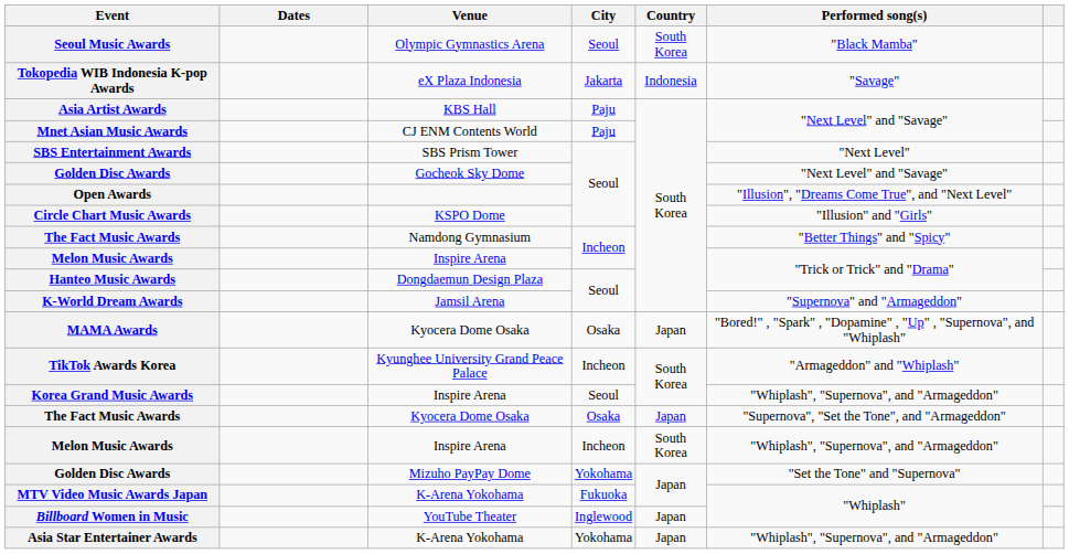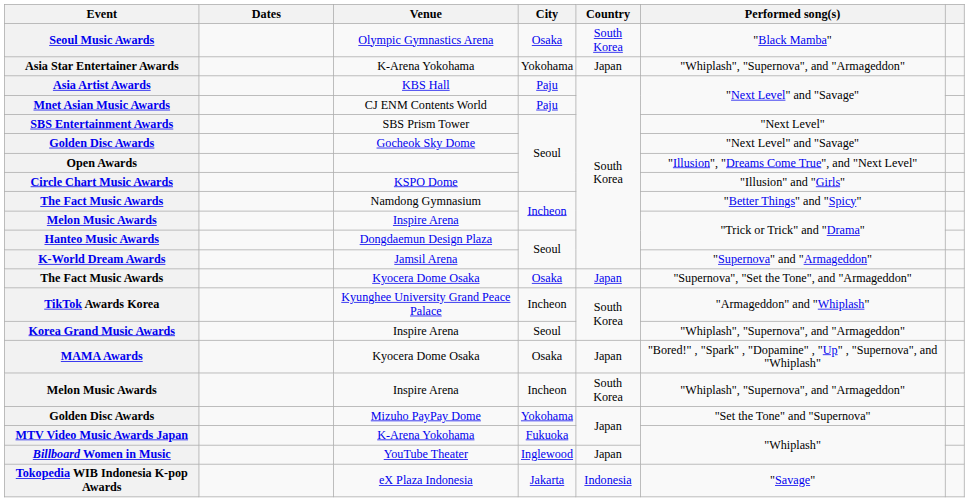 <table class="wikitable sortable plainrowheaders" style="text-align:center;" width=100%>
 <tr>
 <th scope="col">Event</th>
 <th scope="col" width="14%">Dates</th>
 <th scope="col">Venue</th>
 <th scope="col">City</th>
 <th scope="col">Country</th>
 <th scope="col">Performed song(s)</th>
 <th scope="col" width="2%" class="unsortable"></th>
 </tr>
 <tr>
 <th scope="row"><a href='#'>Seoul Music Awards</a></th>
 <td><a href='#'></a></td>
 <td><a href='#'>Olympic Gymnastics Arena</a></td>
-<td><a href='#'>Seoul</a></td>
+<td><a href='#'>Osaka</a></td>
 <td><a href='#'>South Korea</a></td>
 <td>"<a href='#'>Black Mamba</a>"</td>
 <td></td>
 </tr>
 <tr>
-<th scope="row"><a href='#'>Tokopedia</a> WIB Indonesia K-pop Awards</th>
+<th scope="row">Asia Star Entertainer Awards</th>
 <td></td>
-<td><a href='#'>eX Plaza Indonesia</a></td>
-<td><a href='#'>Jakarta</a></td>
-<td><a href='#'>Indonesia</a></td>
-<td>"<a href='#'>Savage</a>"</td>
+<td>K-Arena Yokohama</td>
+<td>Yokohama</td>
+<td>Japan</td>
+<td>"Whiplash", "Supernova", and "Armageddon"</td>
 <td></td>
 </tr>
 <tr>
 <th scope="row"><a href='#'>Asia Artist Awards</a></th>
 <td></td>
 <td><a href='#'>KBS Hall</a></td>
 <td><a href='#'>Paju</a></td>
 <td rowspan="10">South Korea</td>
 <td rowspan="2">"<a href='#'>Next Level</a>" and "Savage"</td>
 <td></td>
 </tr>
 <tr>
 <th scope="row"><a href='#'>Mnet Asian Music Awards</a></th>
 <td><a href='#'></a></td>
 <td>CJ ENM Contents World</td>
 <td><a href='#'>Paju</a></td>
 <td></td>
 </tr>
 <tr>
 <th scope="row"><a href='#'>SBS Entertainment Awards</a></th>
 <td><a href='#'></a></td>
 <td>SBS Prism Tower</td>
 <td rowspan="4">Seoul</td>
 <td>"Next Level"</td>
 <td></td>
 </tr>
 <tr>
 <th scope="row"><a href='#'>Golden Disc Awards</a></th>
 <td><a href='#'></a></td>
 <td><a href='#'>Gocheok Sky Dome</a></td>
 <td>"Next Level" and "Savage"</td>
 <td></td>
 </tr>
 <tr>
 <th scope="row">Open Awards</th>
 <td></td>
 <td></td>
 <td>"<a href='#'>Illusion</a>", "<a href='#'>Dreams Come True</a>", and "Next Level"</td>
 <td></td>
 </tr>
 <tr>
 <th scope="row"><a href='#'>Circle Chart Music Awards</a></th>
 <td><a href='#'></a></td>
 <td><a href='#'>KSPO Dome</a></td>
 <td>"Illusion" and "<a href='#'>Girls</a>"</td>
 <td></td>
 </tr>
 <tr>
 <th scope="row"><a href='#'>The Fact Music Awards</a></th>
 <td></td>
 <td>Namdong Gymnasium</td>
 <td rowspan="2"><a href='#'>Incheon</a></td>
 <td>"<a href='#'>Better Things</a>" and "<a href='#'>Spicy</a>"</td>
 <td></td>
 </tr>
 <tr>
 <th scope="row"><a href='#'>Melon Music Awards</a></th>
 <td><a href='#'></a></td>
 <td><a href='#'>Inspire Arena</a></td>
 <td rowspan="2">"Trick or Trick" and "<a href='#'>Drama</a>"</td>
 <td></td>
 </tr>
 <tr>
 <th scope="row"><a href='#'>Hanteo Music Awards</a></th>
 <td><a href='#'></a></td>
 <td><a href='#'>Dongdaemun Design Plaza</a></td>
 <td rowspan="2">Seoul</td>
 <td></td>
 </tr>
 <tr>
 <th scope="row"><a href='#'>K-World Dream Awards</a></th>
 <td><a href='#'></a></td>
 <td><a href='#'>Jamsil Arena</a></td>
 <td>"<a href='#'>Supernova</a>" and "<a href='#'>Armageddon</a>"</td>
 <td></td>
 </tr>
 <tr>
-<th scope="row"><a href='#'>MAMA Awards</a></th>
-<td><a href='#'></a></td>
-<td>Kyocera Dome Osaka</td>
-<td>Osaka</td>
-<td>Japan</td>
-<td>"Bored!" ,  "Spark" , "Dopamine" , "<a href='#'>Up</a>" , "Supernova", and "Whiplash"</td>
+<th scope="row">The Fact Music Awards</th>
+<td></td>
+<td><a href='#'>Kyocera Dome Osaka</a></td>
+<td><a href='#'>Osaka</a></td>
+<td><a href='#'>Japan</a></td>
+<td>"Supernova", "Set the Tone", and "Armageddon"</td>
 <td></td>
 </tr>
 <tr>
 <th scope="row"><a href='#'>TikTok</a> Awards Korea</th>
 <td></td>
 <td><a href='#'>Kyunghee University Grand Peace Palace</a></td>
 <td>Incheon</td>
 <td rowspan="2">South Korea</td>
 <td>"Armageddon" and "<a href='#'>Whiplash</a>"</td>
 <td></td>
 </tr>
 <tr>
 <th scope="row"><a href='#'>Korea Grand Music Awards</a></th>
 <td><a href='#'></a></td>
 <td>Inspire Arena</td>
 <td>Seoul</td>
 <td>"Whiplash", "Supernova", and "Armageddon"</td>
 <td></td>
 </tr>
 <tr>
-<th scope="row">The Fact Music Awards</th>
-<td></td>
-<td><a href='#'>Kyocera Dome Osaka</a></td>
-<td><a href='#'>Osaka</a></td>
-<td><a href='#'>Japan</a></td>
-<td>"Supernova", "Set the Tone", and "Armageddon"</td>
+<th scope="row"><a href='#'>MAMA Awards</a></th>
+<td><a href='#'></a></td>
+<td>Kyocera Dome Osaka</td>
+<td>Osaka</td>
+<td>Japan</td>
+<td>"Bored!" ,  "Spark" , "Dopamine" , "<a href='#'>Up</a>" , "Supernova", and "Whiplash"</td>
 <td></td>
 </tr>
 <tr>
 <th scope="row">Melon Music Awards</th>
 <td><a href='#'></a></td>
 <td>Inspire Arena</td>
 <td>Incheon</td>
 <td>South Korea</td>
 <td>"Whiplash", "Supernova", and "Armageddon"</td>
 <td></td>
 </tr>
 <tr>
 <th scope="row">Golden Disc Awards</th>
 <td><a href='#'></a></td>
 <td><a href='#'>Mizuho PayPay Dome</a></td>
 <td><a href='#'>Yokohama</a></td>
 <td rowspan="2">Japan</td>
 <td>"Set the Tone" and "Supernova"</td>
 <td></td>
 </tr>
 <tr>
 <th scope="row"><a href='#'>MTV Video Music Awards Japan</a></th>
 <td><a href='#'></a></td>
 <td><a href='#'>K-Arena Yokohama</a></td>
 <td><a href='#'>Fukuoka</a></td>
 <td rowspan="2">"Whiplash"</td>
 <td></td>
 </tr>
 <tr>
 <th scope="row"><a href='#'><em>Billboard</em> Women in Music</a></th>
 <td></td>
 <td><a href='#'>YouTube Theater</a></td>
 <td><a href='#'>Inglewood</a></td>
 <td>Japan</td>
 <td></td>
 </tr>
 <tr>
-<th scope="row">Asia Star Entertainer Awards</th>
+<th scope="row"><a href='#'>Tokopedia</a> WIB Indonesia K-pop Awards</th>
 <td></td>
-<td>K-Arena Yokohama</td>
-<td>Yokohama</td>
-<td>Japan</td>
-<td>"Whiplash", "Supernova", and "Armageddon"</td>
+<td><a href='#'>eX Plaza Indonesia</a></td>
+<td><a href='#'>Jakarta</a></td>
+<td><a href='#'>Indonesia</a></td>
+<td>"<a href='#'>Savage</a>"</td>
 <td></td>
 </tr>
 </table>
